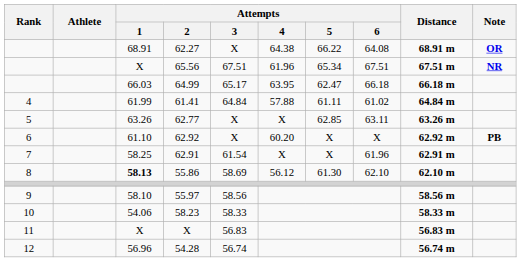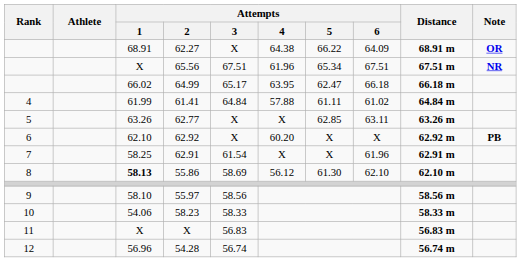 <table class="wikitable" style=" text-align:center; font-size:110%;" width="95%">
 <tr>
 <th rowspan="2">Rank</th>
 <th rowspan="2">Athlete</th>
 <th colspan="6">Attempts</th>
 <th rowspan="2">Distance</th>
 <th rowspan="2">Note</th>
 </tr>
 <tr>
 <th>1</th>
 <th>2</th>
 <th>3</th>
 <th>4</th>
 <th>5</th>
 <th>6</th>
 </tr>
 <tr>
 <td></td>
 <td align=left></td>
 <td>68.91</td>
 <td>62.27</td>
 <td>X</td>
 <td>64.38</td>
 <td>66.22</td>
-<td>64.08</td>
+<td>64.09</td>
 <td><strong>68.91 m</strong></td>
 <td><strong><a href='#'>OR</a></strong></td>
 </tr>
 <tr>
 <td></td>
 <td align=left></td>
 <td>X</td>
 <td>65.56</td>
 <td>67.51</td>
 <td>61.96</td>
 <td>65.34</td>
 <td>67.51</td>
 <td><strong>67.51 m</strong></td>
 <td><strong><a href='#'>NR</a></strong></td>
 </tr>
 <tr>
 <td></td>
 <td align=left></td>
-<td>66.03</td>
+<td>66.02</td>
 <td>64.99</td>
 <td>65.17</td>
 <td>63.95</td>
 <td>62.47</td>
 <td>66.18</td>
 <td><strong>66.18 m </strong></td>
 <td></td>
 </tr>
 <tr>
 <td>4</td>
 <td align=left></td>
 <td>61.99</td>
 <td>61.41</td>
 <td>64.84</td>
 <td>57.88</td>
 <td>61.11</td>
 <td>61.02</td>
 <td><strong>64.84 m </strong></td>
 <td></td>
 </tr>
 <tr>
 <td>5</td>
 <td align=left></td>
 <td>63.26</td>
 <td>62.77</td>
 <td>X</td>
 <td>X</td>
 <td>62.85</td>
 <td>63.11</td>
 <td><strong>63.26 m </strong></td>
 <td></td>
 </tr>
 <tr>
 <td>6</td>
 <td align=left></td>
-<td>61.10</td>
+<td>62.10</td>
 <td>62.92</td>
 <td>X</td>
 <td>60.20</td>
 <td>X</td>
 <td>X</td>
 <td><strong>62.92 m</strong></td>
 <td><strong>PB</strong></td>
 </tr>
 <tr>
 <td>7</td>
 <td align=left></td>
 <td>58.25</td>
 <td>62.91</td>
 <td>61.54</td>
 <td>X</td>
 <td>X</td>
 <td>61.96</td>
 <td><strong>62.91 m </strong></td>
 <td></td>
 </tr>
 <tr>
 <td>8</td>
 <td align=left></td>
 <td><strong>58.13</strong></td>
 <td>55.86</td>
 <td>58.69</td>
 <td>56.12</td>
 <td>61.30</td>
 <td>62.10</td>
 <td><strong>62.10 m </strong></td>
 <td></td>
 </tr>
 <tr>
 <td colspan=10 bgcolor=lightgray></td>
 </tr>
 <tr>
 <td>9</td>
 <td align=left></td>
 <td>58.10</td>
 <td>55.97</td>
 <td>58.56</td>
 <td colspan=3></td>
 <td><strong>58.56 m </strong></td>
 <td></td>
 </tr>
 <tr>
 <td>10</td>
 <td align=left></td>
 <td>54.06</td>
 <td>58.23</td>
 <td>58.33</td>
 <td colspan=3></td>
 <td><strong>58.33 m </strong></td>
 <td></td>
 </tr>
 <tr>
 <td>11</td>
 <td align=left></td>
 <td>X</td>
 <td>X</td>
 <td>56.83</td>
 <td colspan=3></td>
 <td><strong>56.83 m </strong></td>
 <td></td>
 </tr>
 <tr>
 <td>12</td>
 <td align=left></td>
 <td>56.96</td>
 <td>54.28</td>
 <td>56.74</td>
 <td colspan=3></td>
 <td><strong>56.74 m </strong></td>
 <td></td>
 </tr>
 </table>
